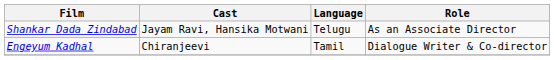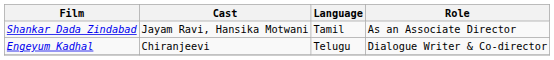 <table class="wikitable">
 <tr>
 <th>Film</th>
 <th>Cast</th>
 <th>Language</th>
 <th>Role</th>
 </tr>
 <tr>
 <td><em><a href='#'>Shankar Dada Zindabad</a></em></td>
 <td>Jayam Ravi, Hansika Motwani</td>
-<td>Telugu</td>
+<td>Tamil</td>
 <td>As an Associate Director</td>
 </tr>
 <tr>
 <td><em><a href='#'>Engeyum Kadhal</a></em></td>
 <td>Chiranjeevi</td>
-<td>Tamil</td>
+<td>Telugu</td>
 <td>Dialogue Writer & Co-director</td>
 </tr>
 <tr>
 </tr>
 </table>
